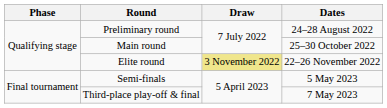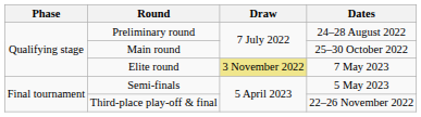 <table class="wikitable" style="text-align:center">
 <tr>
 <th>Phase</th>
 <th>Round</th>
 <th>Draw</th>
 <th>Dates</th>
 </tr>
 <tr>
 <td rowspan=3>Qualifying stage</td>
 <td>Preliminary round</td>
 <td rowspan=2>7 July 2022</td>
 <td>24–28 August 2022</td>
 </tr>
 <tr>
 <td>Main round</td>
 <td>25–30 October 2022</td>
 </tr>
 <tr>
 <td>Elite round</td>
 <td style="background: khaki;">3 November 2022</td>
-<td>22–26 November 2022</td>
+<td>7 May 2023</td>
 </tr>
 <tr>
 <td rowspan=2>Final tournament</td>
 <td>Semi-finals</td>
 <td rowspan=2>5 April 2023</td>
 <td>5 May 2023</td>
 </tr>
 <tr>
 <td>Third-place play-off & final</td>
-<td>7 May 2023</td>
+<td>22–26 November 2022</td>
 </tr>
 </table>
